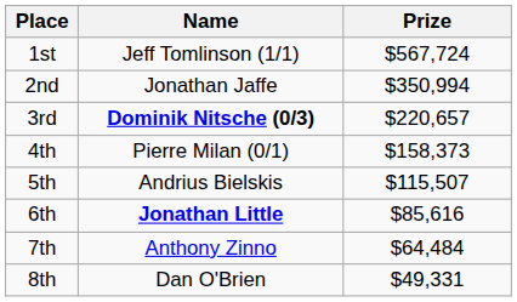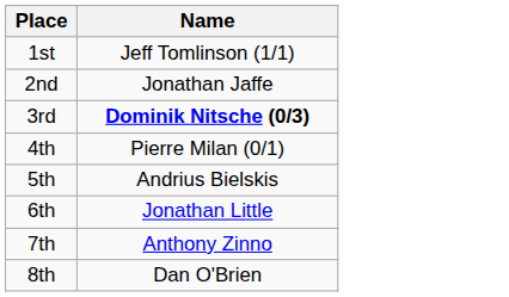 <table class="wikitable">
 <tr>
 <th width="50">Place</th>
 <th width="200">Name</th>
-<th width="125">Prize</th>
 </tr>
 <tr>
 <td align = "center">1st</td>
 <td align = "center">Jeff Tomlinson (1/1)</td>
-<td align = "center">$567,724</td>
 </tr>
 <tr>
 <td align = "center">2nd</td>
 <td align = "center">Jonathan Jaffe</td>
-<td align = "center">$350,994</td>
 </tr>
 <tr>
 <td align = "center">3rd</td>
 <td align = "center"><strong><a href='#'>Dominik Nitsche</a> (0/3)</strong></td>
-<td align = "center">$220,657</td>
 </tr>
 <tr>
 <td align = "center">4th</td>
 <td align = "center">Pierre Milan (0/1)</td>
-<td align = "center">$158,373</td>
 </tr>
 <tr>
 <td align = "center">5th</td>
 <td align = "center">Andrius Bielskis</td>
-<td align = "center">$115,507</td>
 </tr>
 <tr>
 <td align = "center">6th</td>
-<td align = "center"><strong><a href='#'>Jonathan Little</a></strong></td>
-<td align = "center">$85,616</td>
+<td align = "center"><a href='#'>Jonathan Little</a></td>
 </tr>
 <tr>
 <td align = "center">7th</td>
 <td align = "center"><a href='#'>Anthony Zinno</a></td>
-<td align = "center">$64,484</td>
 </tr>
 <tr>
 <td align = "center">8th</td>
 <td align = "center">Dan O'Brien</td>
-<td align = "center">$49,331</td>
 </tr>
 </table>
